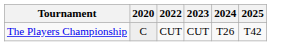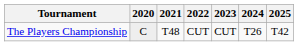 <table class="wikitable" style="font-size:95%;text-align:center;">
 <tr>
 <th>Tournament</th>
 <th>2020</th>
+<th>2021</th>
 <th>2022</th>
 <th>2023</th>
 <th>2024</th>
 <th>2025</th>
 </tr>
 <tr>
 <td align=left><a href='#'>The Players Championship</a></td>
 <td style="background:#eeeeee;">C</td>
+<td>T48</td>
 <td>CUT</td>
 <td>CUT</td>
 <td>T26</td>
 <td>T42</td>
 </tr>
 </table>
